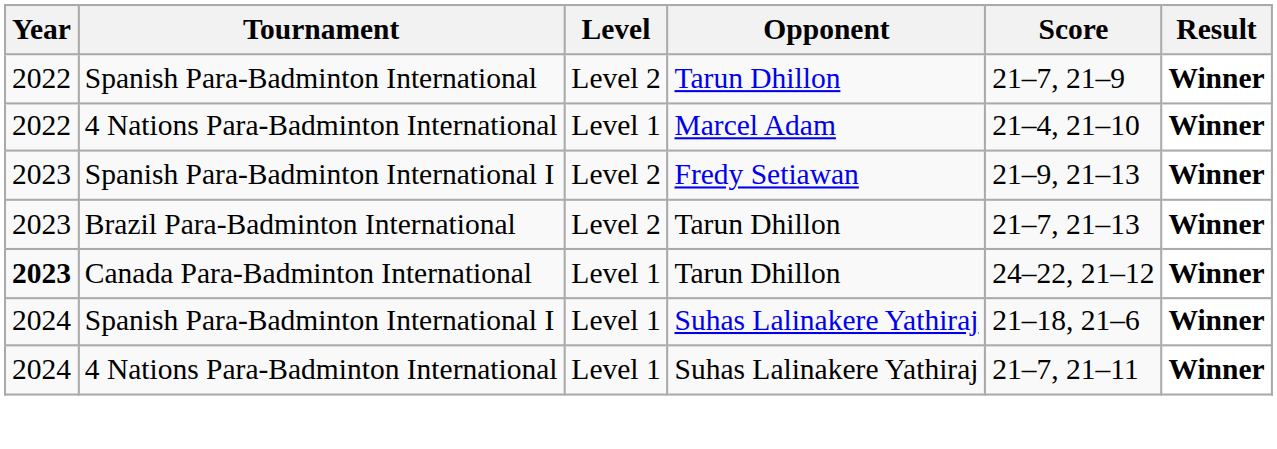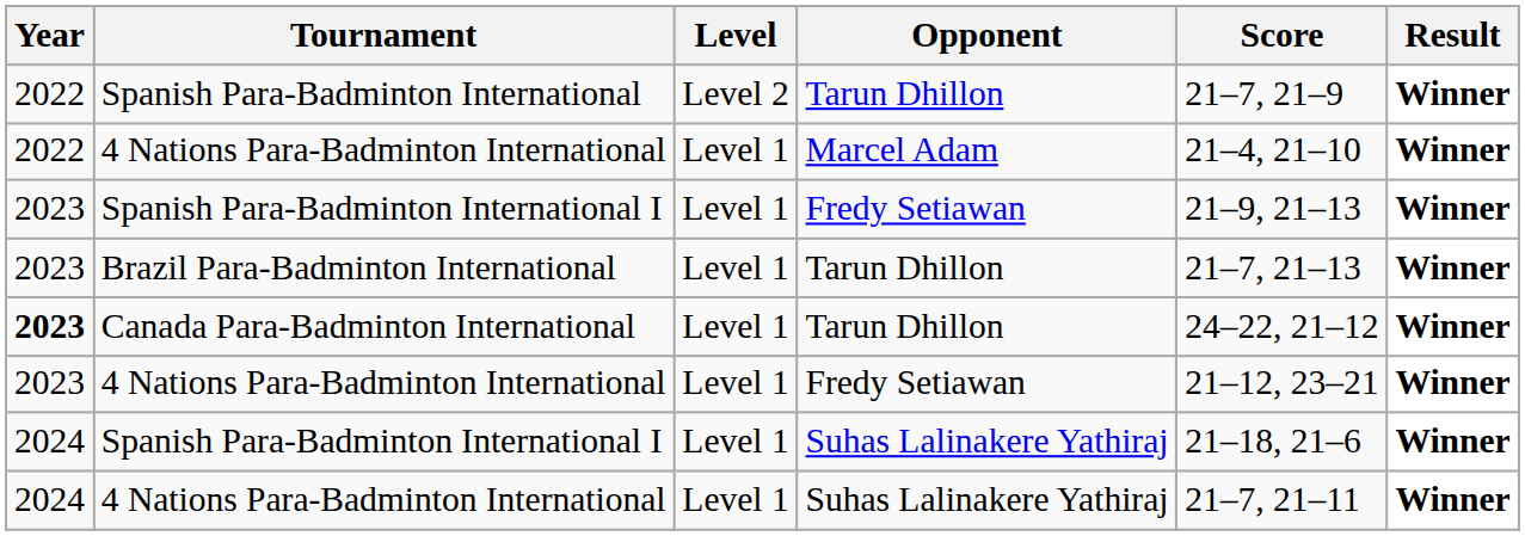 <table class="sortable wikitable" style="font-size: 90%;">
 <tr>
 <th>Year</th>
 <th>Tournament</th>
 <th>Level</th>
 <th>Opponent</th>
 <th>Score</th>
 <th>Result</th>
 </tr>
 <tr>
 <td align="center">2022</td>
 <td align="left">Spanish Para-Badminton International</td>
 <td align="left">Level 2</td>
 <td align="left"> <a href='#'>Tarun Dhillon</a></td>
 <td align="left">21–7, 21–9</td>
 <td style="text-align:left; background:white"> <strong>Winner</strong></td>
 </tr>
 <tr>
 <td align="center">2022</td>
 <td align="left">4 Nations Para-Badminton International</td>
 <td align="left">Level 1</td>
 <td align="left"> <a href='#'>Marcel Adam</a></td>
 <td align="left">21–4, 21–10</td>
 <td style="text-align:left; background:white"> <strong>Winner</strong></td>
 </tr>
 <tr>
 <td align="center">2023</td>
 <td align="left">Spanish Para-Badminton International I</td>
-<td align="left">Level 2</td>
+<td align="left">Level 1</td>
 <td align="left"> <a href='#'>Fredy Setiawan</a></td>
 <td align="left">21–9, 21–13</td>
 <td style="text-align:left; background:white"> <strong>Winner</strong></td>
 </tr>
 <tr>
 <td align="center">2023</td>
 <td align="left">Brazil Para-Badminton International</td>
-<td align="left">Level 2</td>
+<td align="left">Level 1</td>
 <td align="left"> Tarun Dhillon</td>
 <td align="left">21–7, 21–13</td>
 <td style="text-align:left; background:white"> <strong>Winner</strong></td>
 </tr>
 <tr>
 <td align="center"><strong>2023</strong></td>
 <td align="left">Canada Para-Badminton International</td>
 <td align="left">Level 1</td>
 <td align="left"> Tarun Dhillon</td>
 <td align="left">24–22, 21–12</td>
+<td style="text-align:left; background:white"> <strong>Winner</strong></td>
+</tr>
+<tr>
+<td align="center">2023</td>
+<td align="left">4 Nations Para-Badminton International</td>
+<td align="left">Level 1</td>
+<td align="left"> Fredy Setiawan</td>
+<td align="left">21–12, 23–21</td>
 <td style="text-align:left; background:white"> <strong>Winner</strong></td>
 </tr>
 <tr>
 <td align="center">2024</td>
 <td align="left">Spanish Para-Badminton International I</td>
 <td align="left">Level 1</td>
 <td align="left"> <a href='#'>Suhas Lalinakere Yathiraj</a></td>
 <td align="left">21–18, 21–6</td>
 <td style="text-align:left; background:white"> <strong>Winner</strong></td>
 </tr>
 <tr>
 <td align="center">2024</td>
 <td align="left">4 Nations Para-Badminton International</td>
 <td align="left">Level 1</td>
 <td align="left"> Suhas Lalinakere Yathiraj</td>
 <td align="left">21–7, 21–11</td>
 <td style="text-align:left; background:white"> <strong>Winner</strong></td>
 </tr>
 </table>
